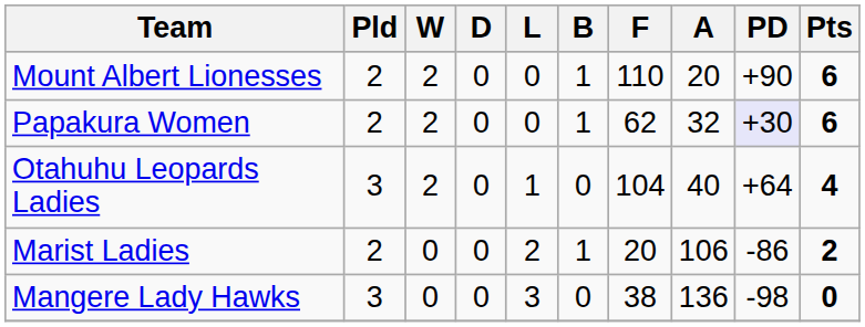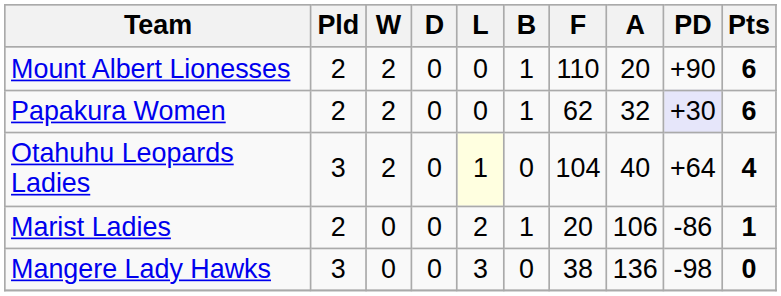 <table class="wikitable" style="text-align:center;">
 <tr>
 <th width=175>Team</th>
 <th width=20 abbr="Played">Pld</th>
 <th width=20 abbr="Won">W</th>
 <th width=20 abbr="Drawn">D</th>
 <th width=20 abbr="Lost">L</th>
 <th width=20 abbr="Bye">B</th>
 <th width=20 abbr="For">F</th>
 <th width=20 abbr="Against">A</th>
 <th width=20 abbr="Point Difference">PD</th>
 <th width=20 abbr="Points">Pts</th>
 </tr>
 <tr>
 <td style="text-align:left;"><a href='#'>Mount Albert Lionesses</a></td>
 <td>2</td>
 <td>2</td>
 <td>0</td>
 <td>0</td>
 <td>1</td>
 <td>110</td>
 <td>20</td>
 <td>+90</td>
 <td><strong>6</strong></td>
 </tr>
 <tr>
 <td style="text-align:left;"><a href='#'>Papakura Women</a></td>
 <td>2</td>
 <td>2</td>
 <td>0</td>
 <td>0</td>
 <td>1</td>
 <td>62</td>
 <td>32</td>
 <td style="background: lavender;">+30</td>
 <td><strong>6</strong></td>
 </tr>
 <tr>
 <td style="text-align:left;"><a href='#'>Otahuhu Leopards Ladies</a></td>
 <td>3</td>
 <td>2</td>
 <td>0</td>
-<td>1</td>
+<td style="background: lightyellow;">1</td>
 <td>0</td>
 <td>104</td>
 <td>40</td>
 <td>+64</td>
 <td><strong>4</strong></td>
 </tr>
 <tr>
 <td style="text-align:left;"><a href='#'>Marist Ladies</a></td>
 <td>2</td>
 <td>0</td>
 <td>0</td>
 <td>2</td>
 <td>1</td>
 <td>20</td>
 <td>106</td>
 <td>-86</td>
-<td><strong>2</strong></td>
+<td><strong>1</strong></td>
 </tr>
 <tr>
 <td style="text-align:left;"><a href='#'>Mangere Lady Hawks</a></td>
 <td>3</td>
 <td>0</td>
 <td>0</td>
 <td>3</td>
 <td>0</td>
 <td>38</td>
 <td>136</td>
 <td>-98</td>
 <td><strong>0</strong></td>
 </tr>
 <tr>
 </tr>
 </table>
